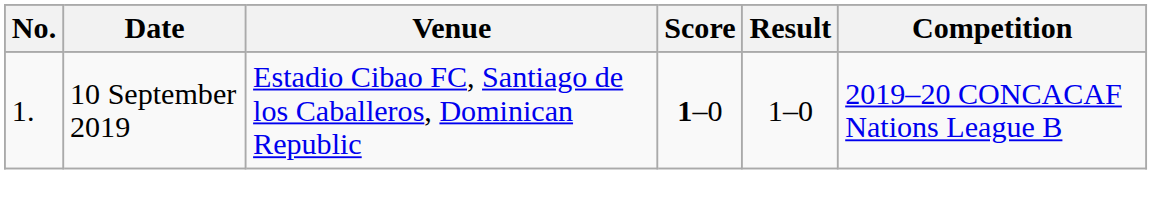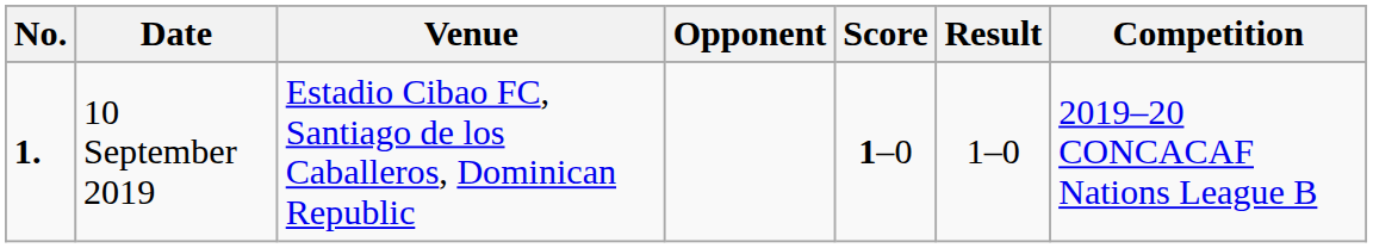 <table class="wikitable">
 <tr>
 <th>No.</th>
 <th>Date</th>
 <th>Venue</th>
+<th>Opponent</th>
 <th>Score</th>
 <th>Result</th>
 <th>Competition</th>
 </tr>
 <tr>
-<td>1.</td>
+<td><strong>1.</strong></td>
 <td>10 September 2019</td>
 <td><a href='#'>Estadio Cibao FC</a>, <a href='#'>Santiago de los Caballeros</a>, <a href='#'>Dominican Republic</a></td>
+<td></td>
 <td align=center><strong>1</strong>–0</td>
 <td align=center>1–0</td>
 <td><a href='#'>2019–20 CONCACAF Nations League B</a></td>
 </tr>
 </table>
